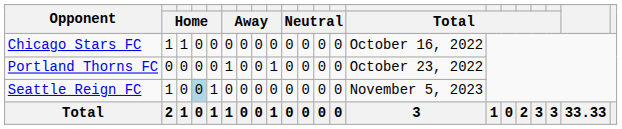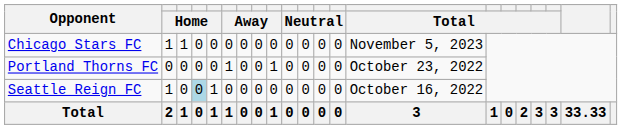 <table class="wikitable plainrowheaders sortable" style="text-align:center">
 <tr>
 <th rowspan="2" scope="col">Opponent</th>
 <th scope="col"></th>
 <th scope="col"></th>
 <th scope="col"></th>
 <th scope="col"></th>
 <th scope="col"></th>
 <th scope="col"></th>
 <th scope="col"></th>
 <th scope="col"></th>
 <th scope="col"></th>
 <th scope="col"></th>
 <th scope="col"></th>
 <th scope="col"></th>
 <th scope="col"></th>
 <th scope="col"></th>
 <th scope="col"></th>
 <th scope="col"></th>
 <th scope="col"></th>
 <th scope="col"></th>
 <th rowspan="2" scope="col"></th>
 <th rowspan="2"></th>
 </tr>
 <tr class="unsortable">
 <th colspan="4">Home</th>
 <th colspan="4">Away</th>
 <th colspan="4">Neutral</th>
 <th colspan="6">Total</th>
 </tr>
 <tr>
 <td style="text-align:left"><a href='#'>Chicago Stars FC</a></td>
 <td>1</td>
 <td>1</td>
 <td>0</td>
 <td>0</td>
 <td>0</td>
 <td>0</td>
 <td>0</td>
 <td>0</td>
 <td>0</td>
 <td>0</td>
 <td>0</td>
 <td>0<br></td>
-<td>October 16, 2022</td>
+<td>November 5, 2023</td>
 </tr>
 <tr>
 <td style="text-align:left"><a href='#'>Portland Thorns FC</a></td>
 <td>0</td>
 <td>0</td>
 <td>0</td>
 <td>0</td>
 <td>1</td>
 <td>0</td>
 <td>0</td>
 <td>1</td>
 <td>0</td>
 <td>0</td>
 <td>0</td>
 <td>0<br></td>
 <td>October 23, 2022</td>
 </tr>
 <tr>
 <td style="text-align:left"><a href='#'>Seattle Reign FC</a></td>
 <td>1</td>
 <td>0</td>
 <td style="background: lightblue;">0</td>
 <td>1</td>
 <td>0</td>
 <td>0</td>
 <td>0</td>
 <td>0</td>
 <td>0</td>
 <td>0</td>
 <td>0</td>
 <td>0<br></td>
-<td>November 5, 2023</td>
+<td>October 16, 2022</td>
 </tr>
 <tr>
 <th>Total</th>
 <th>2</th>
 <th>1</th>
 <th>0</th>
 <th>1</th>
 <th>1</th>
 <th>0</th>
 <th>0</th>
 <th>1</th>
 <th>0</th>
 <th>0</th>
 <th>0</th>
 <th>0</th>
 <th>3</th>
 <th>1</th>
 <th>0</th>
 <th>2</th>
 <th>3</th>
 <th>3</th>
 <th>33.33</th>
 <th></th>
 </tr>
 </table>
